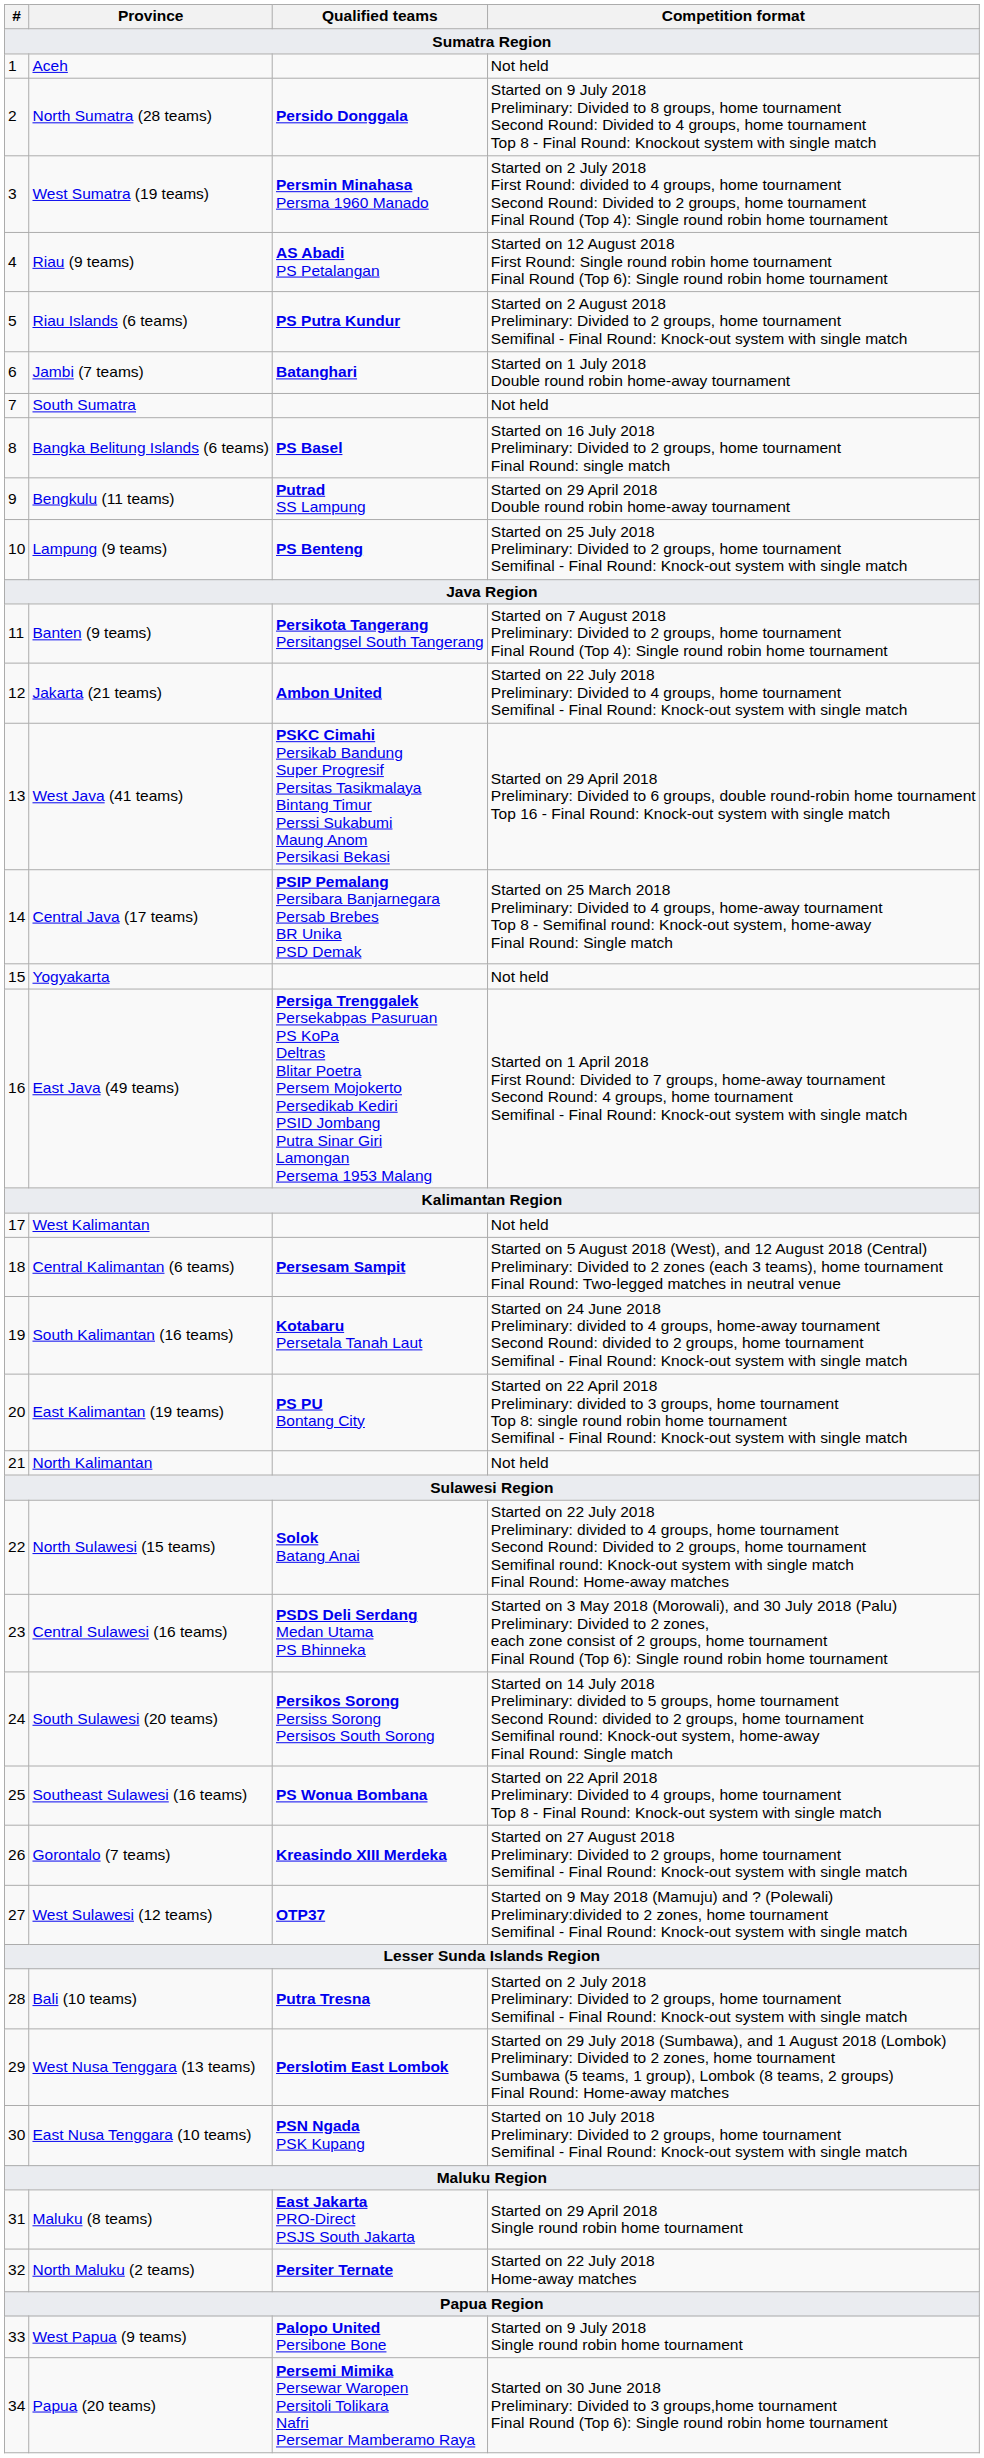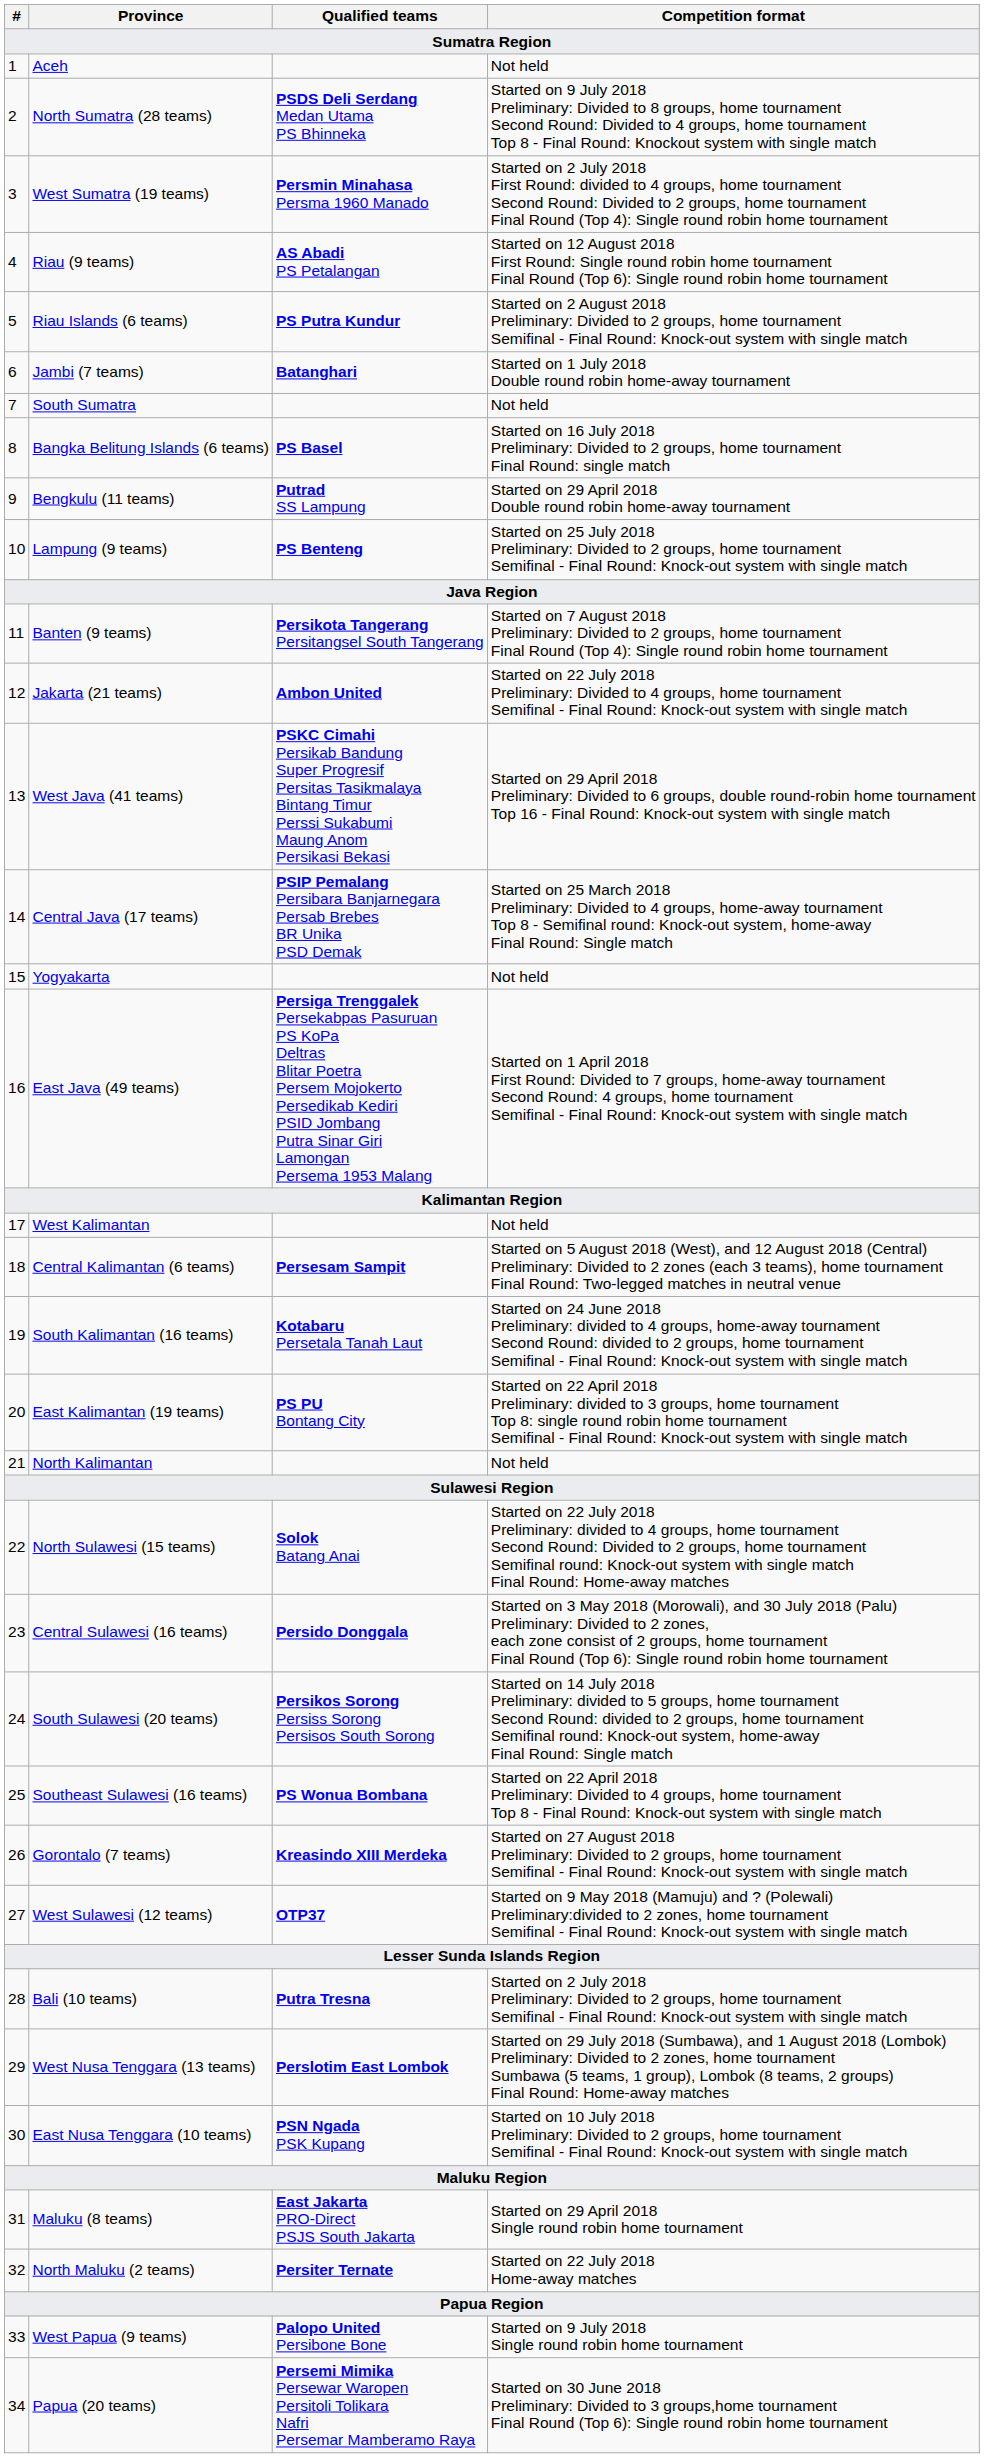 <table class="wikitable">
 <tr>
 <th rowspan=1>#</th>
 <th rowspan=1>Province</th>
 <th rowspan=1>Qualified teams</th>
 <th rowspan=1>Competition format</th>
 </tr>
 <tr>
 <td colspan=4 style="background-color:#eaecf0;text-align:center;"><strong>Sumatra Region</strong></td>
 </tr>
 <tr>
 <td>1</td>
 <td> <a href='#'>Aceh</a></td>
 <td></td>
 <td>Not held</td>
 </tr>
 <tr>
 <td>2</td>
 <td> <a href='#'>North Sumatra</a> (28 teams)</td>
-<td><strong><a href='#'>Persido Donggala</a></strong></td>
+<td><strong><a href='#'>PSDS Deli Serdang</a></strong><br><a href='#'>Medan Utama</a><br><a href='#'>PS Bhinneka</a></td>
 <td>Started on 9 July 2018<br>Preliminary: Divided to 8 groups, home tournament<br>Second Round: Divided to 4 groups, home tournament<br>Top 8 - Final Round: Knockout system with single match</td>
 </tr>
 <tr>
 <td>3</td>
 <td> <a href='#'>West Sumatra</a> (19 teams)</td>
 <td><strong><a href='#'>Persmin Minahasa</a></strong><br><a href='#'>Persma 1960 Manado</a></td>
 <td>Started on 2 July 2018<br>First Round: divided to 4 groups, home tournament<br>Second Round: Divided to 2 groups, home tournament<br>Final Round (Top 4): Single round robin home tournament</td>
 </tr>
 <tr>
 <td>4</td>
 <td> <a href='#'>Riau</a> (9 teams)</td>
 <td><strong><a href='#'>AS Abadi</a></strong><br><a href='#'>PS Petalangan</a></td>
 <td>Started on 12 August 2018<br>First Round: Single round robin home tournament<br>Final Round (Top 6): Single round robin home tournament</td>
 </tr>
 <tr>
 <td>5</td>
 <td> <a href='#'>Riau Islands</a> (6 teams)</td>
 <td><strong><a href='#'>PS Putra Kundur</a></strong></td>
 <td>Started on 2 August 2018<br>Preliminary: Divided to 2 groups, home tournament<br>Semifinal - Final Round: Knock-out system with single match</td>
 </tr>
 <tr>
 <td>6</td>
 <td> <a href='#'>Jambi</a> (7 teams)</td>
 <td><strong><a href='#'>Batanghari</a></strong></td>
 <td>Started on 1 July 2018<br>Double round robin home-away tournament</td>
 </tr>
 <tr>
 <td>7</td>
 <td> <a href='#'>South Sumatra</a></td>
 <td></td>
 <td>Not held</td>
 </tr>
 <tr>
 <td>8</td>
 <td> <a href='#'>Bangka Belitung Islands</a> (6 teams)</td>
 <td><strong><a href='#'>PS Basel</a></strong></td>
 <td>Started on 16 July 2018<br>Preliminary: Divided to 2 groups, home tournament<br>Final Round: single match</td>
 </tr>
 <tr>
 <td>9</td>
 <td> <a href='#'>Bengkulu</a> (11 teams)</td>
 <td><strong><a href='#'>Putrad</a></strong><br><a href='#'>SS Lampung</a></td>
 <td>Started on 29 April 2018<br>Double round robin home-away tournament</td>
 </tr>
 <tr>
 <td>10</td>
 <td> <a href='#'>Lampung</a> (9 teams)</td>
 <td><strong><a href='#'>PS Benteng</a></strong></td>
 <td>Started on 25 July 2018<br>Preliminary: Divided to 2 groups, home tournament<br>Semifinal - Final Round: Knock-out system with single match</td>
 </tr>
 <tr>
 <td colspan=4 style="background-color:#eaecf0;text-align:center;"><strong>Java Region</strong></td>
 </tr>
 <tr>
 <td>11</td>
 <td> <a href='#'>Banten</a> (9 teams)</td>
 <td><strong><a href='#'>Persikota Tangerang</a></strong><br><a href='#'>Persitangsel South Tangerang</a></td>
 <td>Started on 7 August 2018<br>Preliminary: Divided to 2 groups, home tournament<br>Final Round (Top 4): Single round robin home tournament</td>
 </tr>
 <tr>
 <td>12</td>
 <td> <a href='#'>Jakarta</a> (21 teams)</td>
 <td><strong><a href='#'>Ambon United</a></strong></td>
 <td>Started on 22 July 2018<br>Preliminary: Divided to 4 groups, home tournament<br>Semifinal - Final Round: Knock-out system with single match</td>
 </tr>
 <tr>
 <td>13</td>
 <td> <a href='#'>West Java</a> (41 teams)</td>
 <td><strong><a href='#'>PSKC Cimahi</a></strong><br><a href='#'>Persikab Bandung</a><br><a href='#'>Super Progresif</a><br><a href='#'>Persitas Tasikmalaya</a><br><a href='#'>Bintang Timur</a><br><a href='#'>Perssi Sukabumi</a><br><a href='#'>Maung Anom</a><br><a href='#'>Persikasi Bekasi</a></td>
 <td>Started on 29 April 2018<br>Preliminary: Divided to 6 groups, double round-robin home tournament<br>Top 16 - Final Round: Knock-out system with single match</td>
 </tr>
 <tr>
 <td>14</td>
 <td> <a href='#'>Central Java</a> (17 teams)</td>
 <td><strong><a href='#'>PSIP Pemalang</a></strong><br><a href='#'>Persibara Banjarnegara</a><br><a href='#'>Persab Brebes</a><br><a href='#'>BR Unika</a><br><a href='#'>PSD Demak</a></td>
 <td>Started on 25 March 2018<br>Preliminary: Divided to 4 groups, home-away tournament<br>Top 8 - Semifinal round: Knock-out system, home-away<br>Final Round: Single match</td>
 </tr>
 <tr>
 <td>15</td>
 <td> <a href='#'>Yogyakarta</a></td>
 <td></td>
 <td>Not held</td>
 </tr>
 <tr>
 <td>16</td>
 <td> <a href='#'>East Java</a> (49 teams)</td>
 <td><strong><a href='#'>Persiga Trenggalek</a></strong><br><a href='#'>Persekabpas Pasuruan</a><br><a href='#'>PS KoPa</a><br><a href='#'>Deltras</a><br><a href='#'>Blitar Poetra</a><br><a href='#'>Persem Mojokerto</a><br><a href='#'>Persedikab Kediri</a><br><a href='#'>PSID Jombang</a><br><a href='#'>Putra Sinar Giri</a><br><a href='#'>Lamongan</a><br><a href='#'>Persema 1953 Malang</a></td>
 <td>Started on 1 April 2018<br>First Round: Divided to 7 groups, home-away tournament<br>Second Round: 4 groups, home tournament<br>Semifinal - Final Round: Knock-out system with single match</td>
 </tr>
 <tr>
 <td colspan=4 style="background-color:#eaecf0;text-align:center;"><strong>Kalimantan Region</strong></td>
 </tr>
 <tr>
 <td>17</td>
 <td> <a href='#'>West Kalimantan</a></td>
 <td></td>
 <td>Not held</td>
 </tr>
 <tr>
 <td>18</td>
 <td> <a href='#'>Central Kalimantan</a> (6 teams)</td>
 <td><strong><a href='#'>Persesam Sampit</a></strong></td>
 <td>Started on 5 August 2018 (West), and 12 August 2018 (Central)<br>Preliminary: Divided to 2 zones (each 3 teams), home tournament<br>Final Round: Two-legged matches in neutral venue</td>
 </tr>
 <tr>
 <td>19</td>
 <td> <a href='#'>South Kalimantan</a> (16 teams)</td>
 <td><strong><a href='#'>Kotabaru</a></strong><br><a href='#'>Persetala Tanah Laut</a></td>
 <td>Started on 24 June 2018<br>Preliminary: divided to 4 groups, home-away tournament<br>Second Round: divided to 2 groups, home tournament<br>Semifinal - Final Round: Knock-out system with single match</td>
 </tr>
 <tr>
 <td>20</td>
 <td> <a href='#'>East Kalimantan</a> (19 teams)</td>
 <td><strong><a href='#'>PS PU</a></strong><br><a href='#'>Bontang City</a></td>
 <td>Started on 22 April 2018<br>Preliminary: divided to 3 groups, home tournament<br>Top 8: single round robin home tournament<br>Semifinal - Final Round: Knock-out system with single match</td>
 </tr>
 <tr>
 <td>21</td>
 <td> <a href='#'>North Kalimantan</a></td>
 <td></td>
 <td>Not held</td>
 </tr>
 <tr>
 <td colspan=4 style="background-color:#eaecf0;text-align:center;"><strong>Sulawesi Region</strong></td>
 </tr>
 <tr>
 <td>22</td>
 <td> <a href='#'>North Sulawesi</a> (15 teams)</td>
 <td><strong><a href='#'>Solok</a></strong><br><a href='#'>Batang Anai</a></td>
 <td>Started on 22 July 2018<br>Preliminary: divided to 4 groups, home tournament<br>Second Round: Divided to 2 groups, home tournament<br>Semifinal round: Knock-out system with single match<br>Final Round: Home-away matches</td>
 </tr>
 <tr>
 <td>23</td>
 <td> <a href='#'>Central Sulawesi</a> (16 teams)</td>
-<td><strong><a href='#'>PSDS Deli Serdang</a></strong><br><a href='#'>Medan Utama</a><br><a href='#'>PS Bhinneka</a></td>
+<td><strong><a href='#'>Persido Donggala</a></strong></td>
 <td>Started on 3 May 2018 (Morowali), and 30 July 2018 (Palu)<br>Preliminary: Divided to 2 zones, <br>each zone consist of 2 groups, home tournament<br>Final Round (Top 6): Single round robin home tournament</td>
 </tr>
 <tr>
 <td>24</td>
 <td> <a href='#'>South Sulawesi</a> (20 teams)</td>
 <td><strong><a href='#'>Persikos Sorong</a></strong><br><a href='#'>Persiss Sorong</a><br><a href='#'>Persisos South Sorong</a></td>
 <td>Started on 14 July 2018<br>Preliminary: divided to 5 groups, home tournament<br>Second Round: divided to 2 groups, home tournament<br>Semifinal round: Knock-out system, home-away<br>Final Round: Single match</td>
 </tr>
 <tr>
 <td>25</td>
 <td> <a href='#'>Southeast Sulawesi</a> (16 teams)</td>
 <td><strong><a href='#'>PS Wonua Bombana</a></strong></td>
 <td>Started on 22 April 2018<br>Preliminary: Divided to 4 groups, home tournament<br>Top 8 - Final Round: Knock-out system with single match</td>
 </tr>
 <tr>
 <td>26</td>
 <td> <a href='#'>Gorontalo</a> (7 teams)</td>
 <td><strong><a href='#'>Kreasindo XIII Merdeka</a></strong></td>
 <td>Started on 27 August 2018<br>Preliminary: Divided to 2 groups, home tournament<br>Semifinal - Final Round: Knock-out system with single match</td>
 </tr>
 <tr>
 <td>27</td>
 <td> <a href='#'>West Sulawesi</a> (12 teams)</td>
 <td><strong><a href='#'>OTP37</a></strong></td>
 <td>Started on 9 May 2018 (Mamuju) and ? (Polewali)<br>Preliminary:divided to 2 zones, home tournament<br>Semifinal - Final Round: Knock-out system with single match</td>
 </tr>
 <tr>
 <td colspan=4 style="background-color:#eaecf0;text-align:center;"><strong>Lesser Sunda Islands Region</strong></td>
 </tr>
 <tr>
 <td>28</td>
 <td> <a href='#'>Bali</a> (10 teams)</td>
 <td><strong><a href='#'>Putra Tresna</a></strong></td>
 <td>Started on 2 July 2018<br>Preliminary: Divided to 2 groups, home tournament<br>Semifinal - Final Round: Knock-out system with single match</td>
 </tr>
 <tr>
 <td>29</td>
 <td> <a href='#'>West Nusa Tenggara</a> (13 teams)</td>
 <td><strong><a href='#'>Perslotim East Lombok</a></strong></td>
 <td>Started on 29 July 2018 (Sumbawa), and 1 August 2018 (Lombok)<br>Preliminary: Divided to 2 zones,  home tournament<br>Sumbawa (5 teams, 1 group), Lombok (8 teams, 2 groups)<br>Final Round: Home-away matches</td>
 </tr>
 <tr>
 <td>30</td>
 <td> <a href='#'>East Nusa Tenggara</a> (10 teams)</td>
 <td><strong><a href='#'>PSN Ngada</a></strong><br><a href='#'>PSK Kupang</a></td>
 <td>Started on 10 July 2018<br>Preliminary: Divided to 2 groups, home tournament<br>Semifinal - Final Round: Knock-out system with single match</td>
 </tr>
 <tr>
 <td colspan=4 style="background-color:#eaecf0;text-align:center;"><strong>Maluku Region</strong></td>
 </tr>
 <tr>
 <td>31</td>
 <td> <a href='#'>Maluku</a> (8 teams)</td>
 <td><strong><a href='#'>East Jakarta</a></strong><br><a href='#'>PRO-Direct</a><br><a href='#'>PSJS South Jakarta</a></td>
 <td>Started on 29 April 2018<br>Single round robin home tournament</td>
 </tr>
 <tr>
 <td>32</td>
 <td> <a href='#'>North Maluku</a> (2 teams)</td>
 <td><strong><a href='#'>Persiter Ternate</a></strong></td>
 <td>Started on 22 July 2018<br>Home-away matches</td>
 </tr>
 <tr>
 <td colspan=4 style="background-color:#eaecf0;text-align:center;"><strong>Papua Region</strong></td>
 </tr>
 <tr>
 <td>33</td>
 <td> <a href='#'>West Papua</a> (9 teams)</td>
 <td><strong><a href='#'>Palopo United</a></strong><br><a href='#'>Persibone Bone</a></td>
 <td>Started on 9 July 2018<br>Single round robin home tournament</td>
 </tr>
 <tr>
 <td>34</td>
 <td> <a href='#'>Papua</a> (20 teams)</td>
 <td><strong><a href='#'>Persemi Mimika</a></strong><br><a href='#'>Persewar Waropen</a><br><a href='#'>Persitoli Tolikara</a><br><a href='#'>Nafri</a><br><a href='#'>Persemar Mamberamo Raya</a></td>
 <td>Started on 30 June 2018<br>Preliminary: Divided to 3 groups,home tournament<br>Final Round (Top 6): Single round robin home tournament</td>
 </tr>
 </table>
